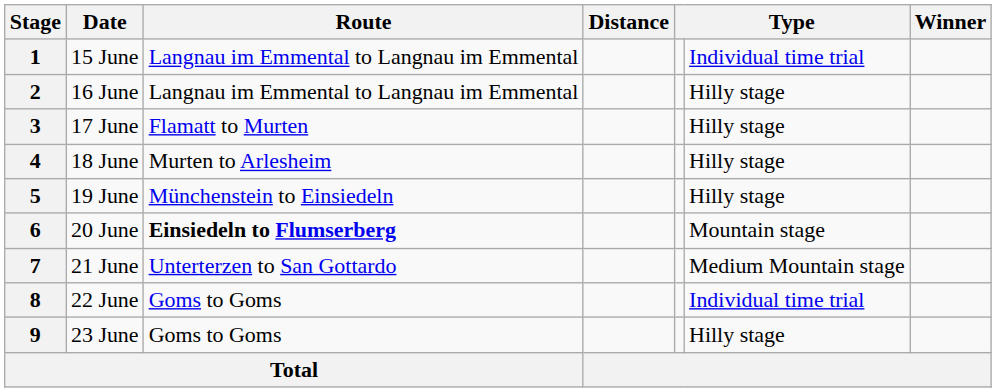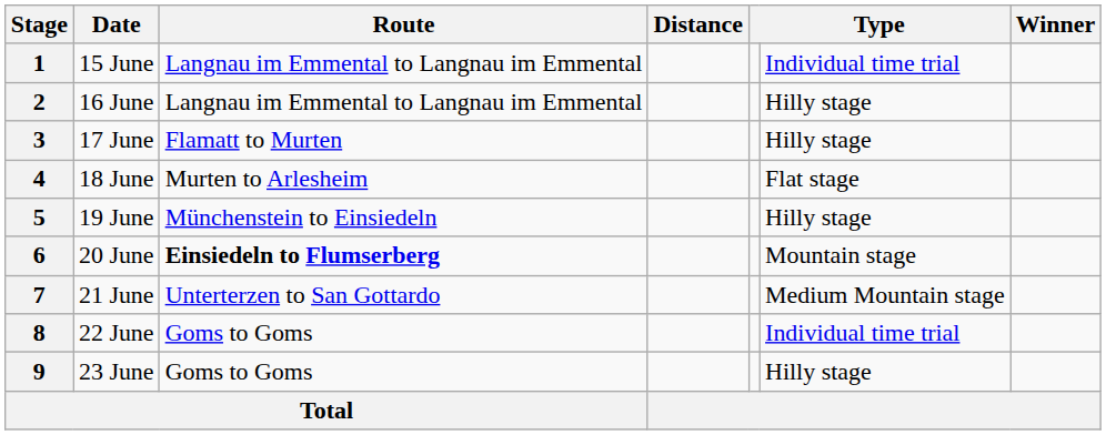 <table class="wikitable">
 <tr>
 <th scope="col">Stage</th>
 <th scope="col">Date</th>
 <th scope="col">Route</th>
 <th scope="col">Distance</th>
 <th scope="col" colspan="2">Type</th>
 <th scope="col">Winner</th>
 </tr>
 <tr>
 <th scope="col">1</th>
 <td style="text-align:right;">15 June</td>
 <td><a href='#'>Langnau im Emmental</a> to Langnau im Emmental</td>
 <td></td>
 <td></td>
 <td><a href='#'>Individual time trial</a></td>
 <td></td>
 </tr>
 <tr>
 <th scope="col">2</th>
 <td style="text-align:right;">16 June</td>
 <td>Langnau im Emmental to Langnau im Emmental</td>
 <td></td>
 <td></td>
 <td>Hilly stage</td>
 <td></td>
 </tr>
 <tr>
 <th scope="col">3</th>
 <td style="text-align:right;">17 June</td>
 <td><a href='#'>Flamatt</a> to <a href='#'>Murten</a></td>
 <td></td>
 <td></td>
 <td>Hilly stage</td>
 <td></td>
 </tr>
 <tr>
 <th scope="col">4</th>
 <td style="text-align:right;">18 June</td>
 <td>Murten to <a href='#'>Arlesheim</a></td>
 <td></td>
 <td></td>
-<td>Hilly stage</td>
+<td>Flat stage</td>
 <td></td>
 </tr>
 <tr>
 <th scope="col">5</th>
 <td style="text-align:right;">19 June</td>
 <td><a href='#'>Münchenstein</a> to <a href='#'>Einsiedeln</a></td>
 <td></td>
 <td></td>
 <td>Hilly stage</td>
 <td></td>
 </tr>
 <tr>
 <th scope="col">6</th>
 <td style="text-align:right;">20 June</td>
 <td><strong>Einsiedeln to <a href='#'>Flumserberg</a></strong></td>
 <td></td>
 <td></td>
 <td>Mountain stage</td>
 <td></td>
 </tr>
 <tr>
 <th scope="col">7</th>
 <td style="text-align:right;">21 June</td>
 <td><a href='#'>Unterterzen</a> to <a href='#'>San Gottardo</a></td>
 <td></td>
 <td></td>
 <td>Medium Mountain stage</td>
 <td></td>
 </tr>
 <tr>
 <th scope="col">8</th>
 <td style="text-align:right;">22 June</td>
 <td><a href='#'>Goms</a> to Goms</td>
 <td></td>
 <td></td>
 <td><a href='#'>Individual time trial</a></td>
 <td></td>
 </tr>
 <tr>
 <th scope="col">9</th>
 <td style="text-align:right;">23 June</td>
 <td>Goms to Goms</td>
 <td></td>
 <td></td>
 <td>Hilly stage</td>
 <td></td>
 </tr>
 <tr>
 <th colspan=3>Total</th>
 <th colspan=5></th>
 </tr>
 </table>
